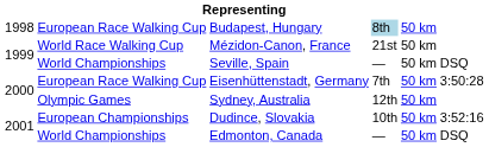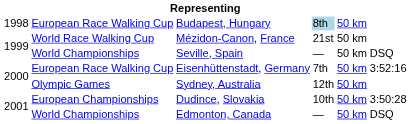 <table>
 <tr>
 <th colspan="6">Representing </th>
 </tr>
 <tr>
 <td>1998</td>
 <td><a href='#'>European Race Walking Cup</a></td>
 <td><a href='#'>Budapest, Hungary</a></td>
 <td style="background: lightblue;">8th</td>
 <td><a href='#'>50 km</a></td>
 <td></td>
 </tr>
 <tr>
 <td rowspan=2>1999</td>
 <td><a href='#'>World Race Walking Cup</a></td>
 <td><a href='#'>Mézidon-Canon</a>, <a href='#'>France</a></td>
 <td>21st</td>
 <td>50 km</td>
 <td></td>
 </tr>
 <tr>
 <td><a href='#'>World Championships</a></td>
 <td><a href='#'>Seville, Spain</a></td>
 <td>—</td>
 <td>50 km</td>
 <td>DSQ</td>
 </tr>
 <tr>
 <td rowspan=2>2000</td>
 <td><a href='#'>European Race Walking Cup</a></td>
 <td><a href='#'>Eisenhüttenstadt</a>, <a href='#'>Germany</a></td>
 <td>7th</td>
 <td><a href='#'>50 km</a></td>
-<td>3:50:28</td>
+<td>3:52:16</td>
 </tr>
 <tr>
 <td><a href='#'>Olympic Games</a></td>
 <td><a href='#'>Sydney, Australia</a></td>
 <td>12th</td>
 <td><a href='#'>50 km</a></td>
 <td></td>
 </tr>
 <tr>
 <td rowspan=2>2001</td>
 <td><a href='#'>European Championships</a></td>
 <td><a href='#'>Dudince</a>, <a href='#'>Slovakia</a></td>
 <td>10th</td>
 <td><a href='#'>50 km</a></td>
-<td>3:52:16</td>
+<td>3:50:28</td>
 </tr>
 <tr>
 <td><a href='#'>World Championships</a></td>
 <td><a href='#'>Edmonton, Canada</a></td>
 <td>—</td>
 <td><a href='#'>50 km</a></td>
 <td>DSQ</td>
 </tr>
 </table>
